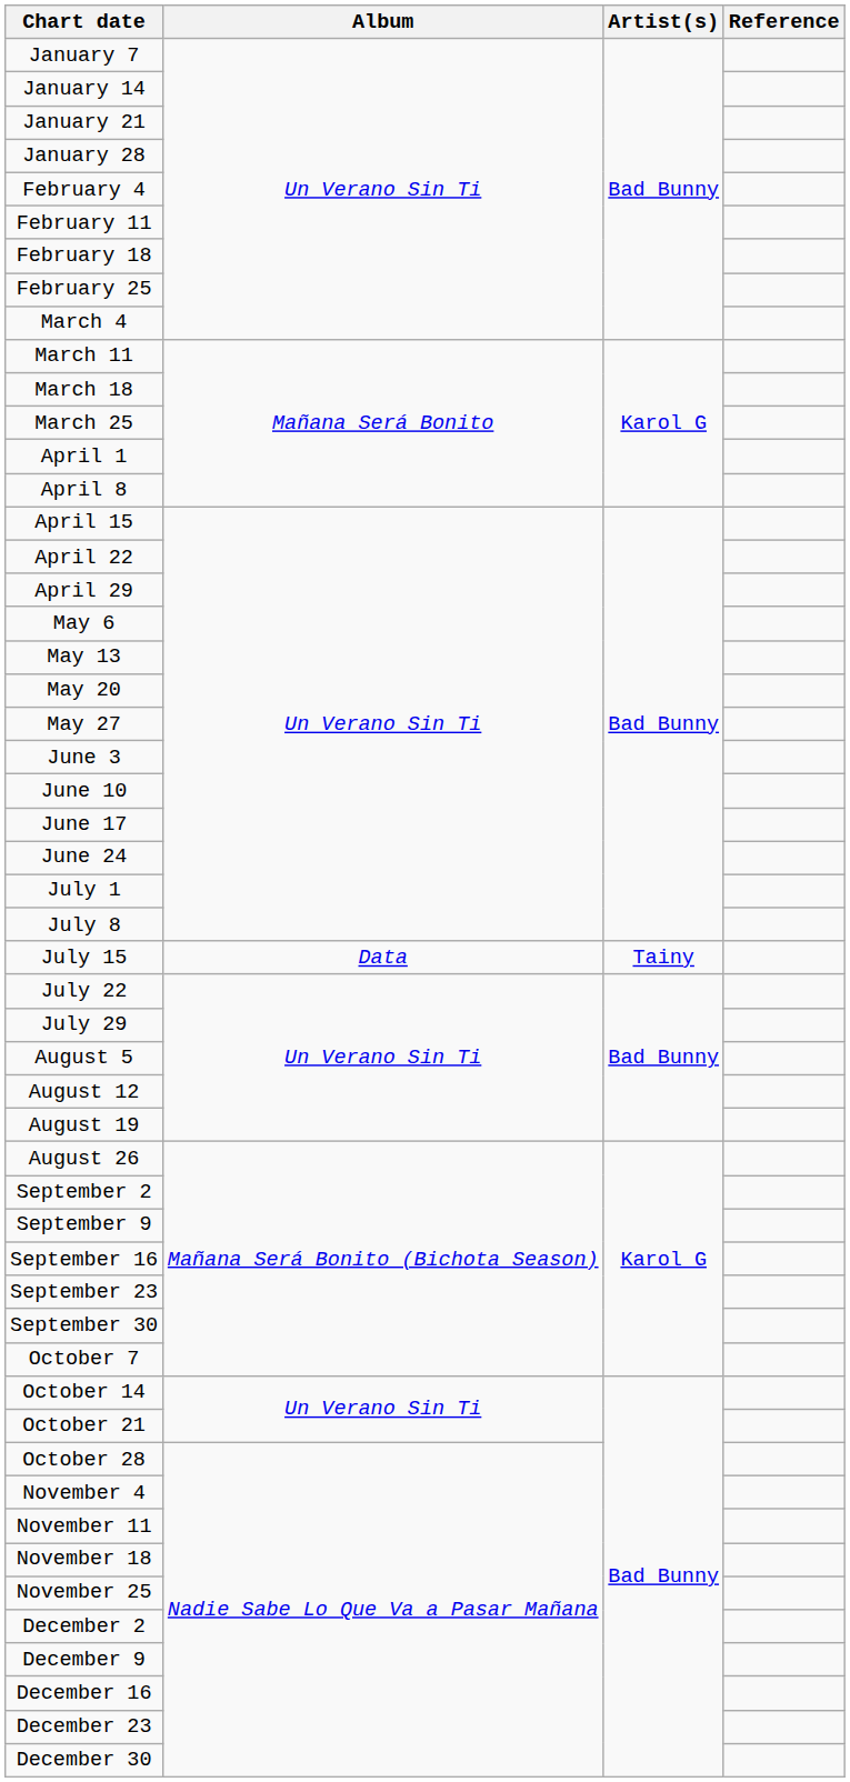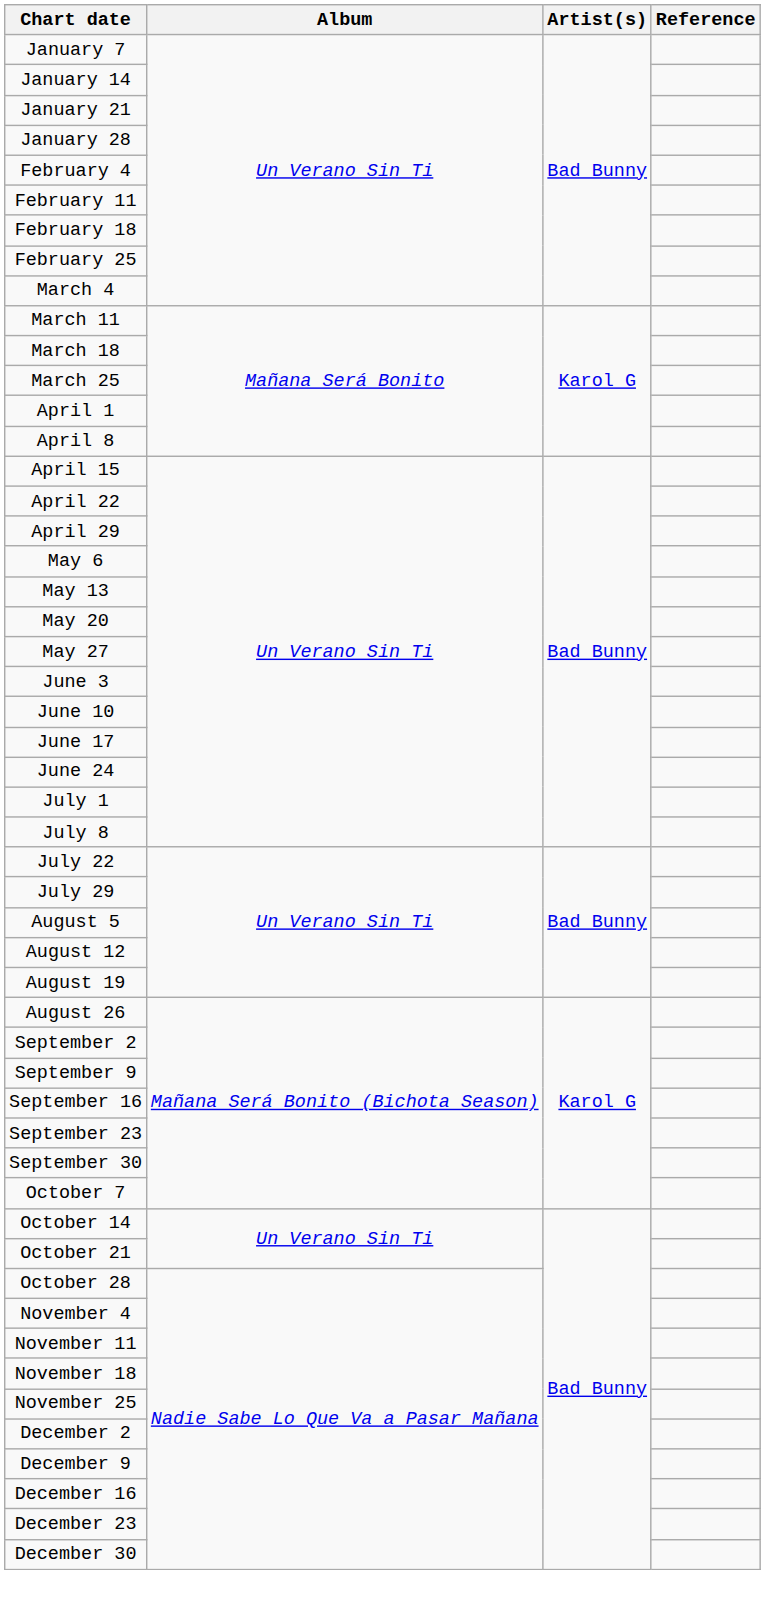 <table class="wikitable" border="1" style="text-align: center">
 <tr>
 <th>Chart date</th>
 <th>Album</th>
 <th>Artist(s)</th>
 <th class="unsortable">Reference</th>
 </tr>
 <tr>
 <td>January 7</td>
 <td rowspan=9><em><a href='#'>Un Verano Sin Ti</a></em></td>
 <td rowspan="9"><a href='#'>Bad Bunny</a></td>
 <td></td>
 </tr>
 <tr>
 <td>January 14</td>
 <td></td>
 </tr>
 <tr>
 <td>January 21</td>
 <td></td>
 </tr>
 <tr>
 <td>January 28</td>
 <td></td>
 </tr>
 <tr>
 <td>February 4</td>
 <td></td>
 </tr>
 <tr>
 <td>February 11</td>
 <td></td>
 </tr>
 <tr>
 <td>February 18</td>
 <td></td>
 </tr>
 <tr>
 <td>February 25</td>
 <td></td>
 </tr>
 <tr>
 <td>March 4</td>
 <td></td>
 </tr>
 <tr>
 <td>March 11</td>
 <td rowspan=5><em><a href='#'>Mañana Será Bonito</a></em></td>
 <td rowspan=5><a href='#'>Karol G</a></td>
 <td></td>
 </tr>
 <tr>
 <td>March 18</td>
 <td></td>
 </tr>
 <tr>
 <td>March 25</td>
 <td></td>
 </tr>
 <tr>
 <td>April 1</td>
 <td></td>
 </tr>
 <tr>
 <td>April 8</td>
 <td></td>
 </tr>
 <tr>
 <td>April 15</td>
 <td rowspan=13><em><a href='#'>Un Verano Sin Ti</a></em></td>
 <td rowspan="13"><a href='#'>Bad Bunny</a></td>
 <td></td>
 </tr>
 <tr>
 <td>April 22</td>
 <td></td>
 </tr>
 <tr>
 <td>April 29</td>
 <td></td>
 </tr>
 <tr>
 <td>May 6</td>
 <td></td>
 </tr>
 <tr>
 <td>May 13</td>
 <td></td>
 </tr>
 <tr>
 <td>May 20</td>
 <td></td>
 </tr>
 <tr>
 <td>May 27</td>
 <td></td>
 </tr>
 <tr>
 <td>June 3</td>
 <td></td>
 </tr>
 <tr>
 <td>June 10</td>
 <td></td>
 </tr>
 <tr>
 <td>June 17</td>
 <td></td>
 </tr>
 <tr>
 <td>June 24</td>
 <td></td>
 </tr>
 <tr>
 <td>July 1</td>
 <td></td>
 </tr>
 <tr>
 <td>July 8</td>
 <td></td>
 </tr>
 <tr>
-<td>July 15</td>
-<td><em><a href='#'>Data</a></em></td>
-<td><a href='#'>Tainy</a></td>
-<td></td>
-</tr>
-<tr>
 <td>July 22</td>
 <td rowspan=5><em><a href='#'>Un Verano Sin Ti</a></em></td>
 <td rowspan=5><a href='#'>Bad Bunny</a></td>
 <td></td>
 </tr>
 <tr>
 <td>July 29</td>
 <td></td>
 </tr>
 <tr>
 <td>August 5</td>
 <td></td>
 </tr>
 <tr>
 <td>August 12</td>
 <td></td>
 </tr>
 <tr>
 <td>August 19</td>
 <td></td>
 </tr>
 <tr>
 <td>August 26</td>
 <td rowspan=7><em><a href='#'>Mañana Será Bonito (Bichota Season)</a></em></td>
 <td rowspan=7><a href='#'>Karol G</a></td>
 <td></td>
 </tr>
 <tr>
 <td>September 2</td>
 <td></td>
 </tr>
 <tr>
 <td>September 9</td>
 <td></td>
 </tr>
 <tr>
 <td>September 16</td>
 <td></td>
 </tr>
 <tr>
 <td>September 23</td>
 <td></td>
 </tr>
 <tr>
 <td>September 30</td>
 <td></td>
 </tr>
 <tr>
 <td>October 7</td>
 <td></td>
 </tr>
 <tr>
 <td>October 14</td>
 <td rowspan=2><em><a href='#'>Un Verano Sin Ti</a></em></td>
 <td rowspan=12><a href='#'>Bad Bunny</a></td>
 <td></td>
 </tr>
 <tr>
 <td>October 21</td>
 <td></td>
 </tr>
 <tr>
 <td>October 28</td>
 <td rowspan=10><em><a href='#'>Nadie Sabe Lo Que Va a Pasar Mañana</a></em></td>
 <td></td>
 </tr>
 <tr>
 <td>November 4</td>
 <td></td>
 </tr>
 <tr>
 <td>November 11</td>
 <td></td>
 </tr>
 <tr>
 <td>November 18</td>
 <td></td>
 </tr>
 <tr>
 <td>November 25</td>
 <td></td>
 </tr>
 <tr>
 <td>December 2</td>
 <td></td>
 </tr>
 <tr>
 <td>December 9</td>
 <td></td>
 </tr>
 <tr>
 <td>December 16</td>
 <td></td>
 </tr>
 <tr>
 <td>December 23</td>
 <td></td>
 </tr>
 <tr>
 <td>December 30</td>
 <td></td>
 </tr>
 </table>
